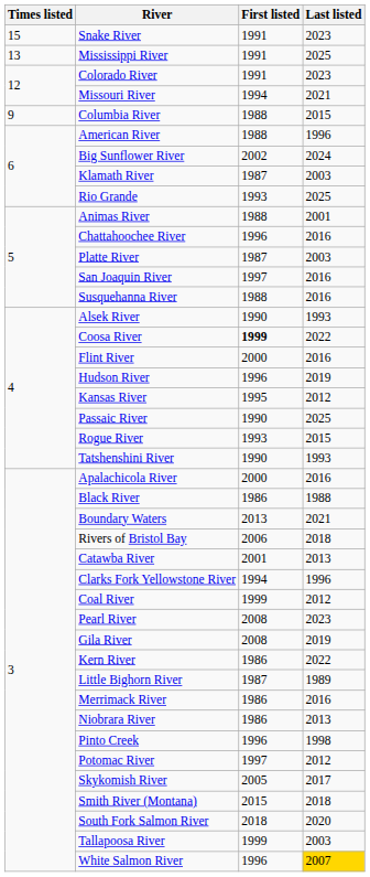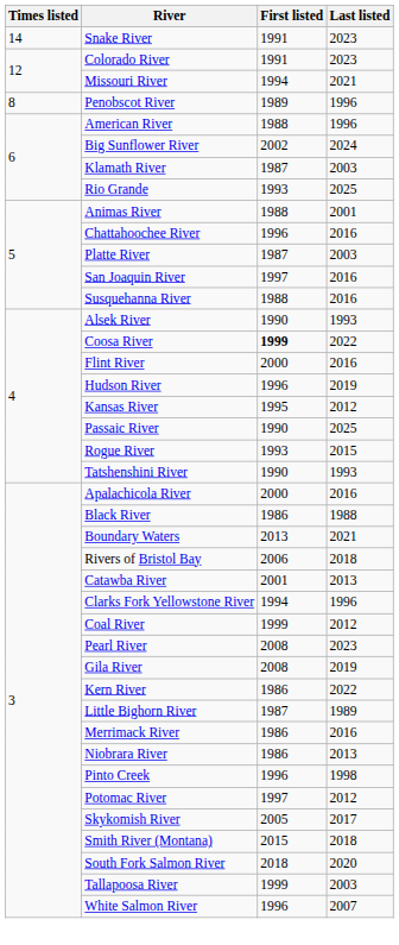 <table class="wikitable sortable">
 <tr>
 <th>Times listed</th>
 <th>River</th>
 <th>First listed</th>
 <th>Last listed</th>
 </tr>
 <tr>
-<td rowspan=1>15</td>
+<td rowspan=1>14</td>
 <td><a href='#'>Snake River</a></td>
 <td>1991</td>
 <td>2023</td>
-</tr>
-<tr>
-<td rowspan=1>13</td>
-<td><a href='#'>Mississippi River</a></td>
-<td>1991</td>
-<td>2025</td>
 </tr>
 <tr>
 <td rowspan=2>12</td>
 <td><a href='#'>Colorado River</a></td>
 <td>1991</td>
 <td>2023</td>
 </tr>
 <tr>
 <td><a href='#'>Missouri River</a></td>
 <td>1994</td>
 <td>2021</td>
 </tr>
 <tr>
-<td rowspan=1>9</td>
-<td><a href='#'>Columbia River</a></td>
-<td>1988</td>
-<td>2015</td>
+<td rowspan=1>8</td>
+<td><a href='#'>Penobscot River</a></td>
+<td>1989</td>
+<td>1996</td>
 </tr>
 <tr>
 <td rowspan=4>6</td>
 <td><a href='#'>American River</a></td>
 <td>1988</td>
 <td>1996</td>
 </tr>
 <tr>
 <td><a href='#'>Big Sunflower River</a></td>
 <td>2002</td>
 <td>2024</td>
 </tr>
 <tr>
 <td><a href='#'>Klamath River</a></td>
 <td>1987</td>
 <td>2003</td>
 </tr>
 <tr>
 <td><a href='#'>Rio Grande</a></td>
 <td>1993</td>
 <td>2025</td>
 </tr>
 <tr>
 <td rowspan=5>5</td>
 <td><a href='#'>Animas River</a></td>
 <td>1988</td>
 <td>2001</td>
 </tr>
 <tr>
 <td><a href='#'>Chattahoochee River</a></td>
 <td>1996</td>
 <td>2016</td>
 </tr>
 <tr>
 <td><a href='#'>Platte River</a></td>
 <td>1987</td>
 <td>2003</td>
 </tr>
 <tr>
 <td><a href='#'>San Joaquin River</a></td>
 <td>1997</td>
 <td>2016</td>
 </tr>
 <tr>
 <td><a href='#'>Susquehanna River</a></td>
 <td>1988</td>
 <td>2016</td>
 </tr>
 <tr>
 <td rowspan=8>4</td>
 <td><a href='#'>Alsek River</a></td>
 <td>1990</td>
 <td>1993</td>
 </tr>
 <tr>
 <td><a href='#'>Coosa River</a></td>
 <td><strong>1999</strong></td>
 <td>2022</td>
 </tr>
 <tr>
 <td><a href='#'>Flint River</a></td>
 <td>2000</td>
 <td>2016</td>
 </tr>
 <tr>
 <td><a href='#'>Hudson River</a></td>
 <td>1996</td>
 <td>2019</td>
 </tr>
 <tr>
 <td><a href='#'>Kansas River</a></td>
 <td>1995</td>
 <td>2012</td>
 </tr>
 <tr>
 <td><a href='#'>Passaic River</a></td>
 <td>1990</td>
 <td>2025</td>
 </tr>
 <tr>
 <td><a href='#'>Rogue River</a></td>
 <td>1993</td>
 <td>2015</td>
 </tr>
 <tr>
 <td><a href='#'>Tatshenshini River</a></td>
 <td>1990</td>
 <td>1993</td>
 </tr>
 <tr>
 <td rowspan=20>3</td>
 <td><a href='#'>Apalachicola River</a></td>
 <td>2000</td>
 <td>2016</td>
 </tr>
 <tr>
 <td><a href='#'>Black River</a></td>
 <td>1986</td>
 <td>1988</td>
 </tr>
 <tr>
 <td><a href='#'>Boundary Waters</a></td>
 <td>2013</td>
 <td>2021</td>
 </tr>
 <tr>
 <td>Rivers of <a href='#'>Bristol Bay</a></td>
 <td>2006</td>
 <td>2018</td>
 </tr>
 <tr>
 <td><a href='#'>Catawba River</a></td>
 <td>2001</td>
 <td>2013</td>
 </tr>
 <tr>
 <td><a href='#'>Clarks Fork Yellowstone River</a></td>
 <td>1994</td>
 <td>1996</td>
 </tr>
 <tr>
 <td><a href='#'>Coal River</a></td>
 <td>1999</td>
 <td>2012</td>
 </tr>
 <tr>
 <td><a href='#'>Pearl River</a></td>
 <td>2008</td>
 <td>2023</td>
 </tr>
 <tr>
 <td><a href='#'>Gila River</a></td>
 <td>2008</td>
 <td>2019</td>
 </tr>
 <tr>
 <td><a href='#'>Kern River</a></td>
 <td>1986</td>
 <td>2022</td>
 </tr>
 <tr>
 <td><a href='#'>Little Bighorn River</a></td>
 <td>1987</td>
 <td>1989</td>
 </tr>
 <tr>
 <td><a href='#'>Merrimack River</a></td>
 <td>1986</td>
 <td>2016</td>
 </tr>
 <tr>
 <td><a href='#'>Niobrara River</a></td>
 <td>1986</td>
 <td>2013</td>
 </tr>
 <tr>
 <td><a href='#'>Pinto Creek</a></td>
 <td>1996</td>
 <td>1998</td>
 </tr>
 <tr>
 <td><a href='#'>Potomac River</a></td>
 <td>1997</td>
 <td>2012</td>
 </tr>
 <tr>
 <td><a href='#'>Skykomish River</a></td>
 <td>2005</td>
 <td>2017</td>
 </tr>
 <tr>
 <td><a href='#'>Smith River (Montana)</a></td>
 <td>2015</td>
 <td>2018</td>
 </tr>
 <tr>
 <td><a href='#'>South Fork Salmon River</a></td>
 <td>2018</td>
 <td>2020</td>
 </tr>
 <tr>
 <td><a href='#'>Tallapoosa River</a></td>
 <td>1999</td>
 <td>2003</td>
 </tr>
 <tr>
 <td><a href='#'>White Salmon River</a></td>
 <td>1996</td>
-<td style="background: gold;">2007</td>
+<td>2007</td>
 </tr>
 </table>
